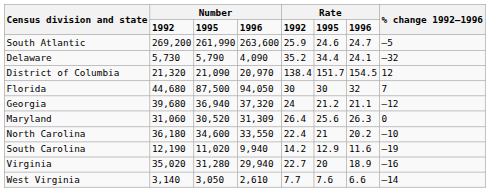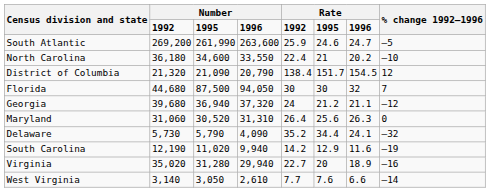 <table class="wikitable">
 <tr>
 <th rowspan="2">Census division and state</th>
 <th colspan="3">Number</th>
 <th colspan="3">Rate</th>
 <th rowspan="2">% change 1992–1996</th>
 </tr>
 <tr>
 <td><strong>1992</strong></td>
 <td><strong>1995</strong></td>
 <td><strong>1996</strong></td>
 <td><strong>1992</strong></td>
 <td><strong>1995</strong></td>
 <td><strong>1996</strong></td>
 </tr>
 <tr>
 <td>South Atlantic</td>
 <td>269,200</td>
 <td>261,990</td>
 <td>263,600</td>
 <td>25.9</td>
 <td>24.6</td>
 <td>24.7</td>
 <td>–5</td>
 </tr>
 <tr>
-<td>Delaware</td>
-<td>5,730</td>
-<td>5,790</td>
-<td>4,090</td>
-<td>35.2</td>
-<td>34.4</td>
-<td>24.1</td>
-<td>–32</td>
+<td>North Carolina</td>
+<td>36,180</td>
+<td>34,600</td>
+<td>33,550</td>
+<td>22.4</td>
+<td>21</td>
+<td>20.2</td>
+<td>–10</td>
 </tr>
 <tr>
 <td>District of Columbia</td>
 <td>21,320</td>
 <td>21,090</td>
-<td>20,970</td>
+<td>20,790</td>
 <td>138.4</td>
 <td>151.7</td>
 <td>154.5</td>
 <td>12</td>
 </tr>
 <tr>
 <td>Florida</td>
 <td>44,680</td>
 <td>87,500</td>
 <td>94,050</td>
 <td>30</td>
 <td>30</td>
 <td>32</td>
 <td>7</td>
 </tr>
 <tr>
 <td>Georgia</td>
 <td>39,680</td>
 <td>36,940</td>
 <td>37,320</td>
 <td>24</td>
 <td>21.2</td>
 <td>21.1</td>
 <td>–12</td>
 </tr>
 <tr>
 <td>Maryland</td>
 <td>31,060</td>
 <td>30,520</td>
-<td>31,309</td>
+<td>31,310</td>
 <td>26.4</td>
 <td>25.6</td>
 <td>26.3</td>
 <td>0</td>
 </tr>
 <tr>
-<td>North Carolina</td>
-<td>36,180</td>
-<td>34,600</td>
-<td>33,550</td>
-<td>22.4</td>
-<td>21</td>
-<td>20.2</td>
-<td>–10</td>
+<td>Delaware</td>
+<td>5,730</td>
+<td>5,790</td>
+<td>4,090</td>
+<td>35.2</td>
+<td>34.4</td>
+<td>24.1</td>
+<td>–32</td>
 </tr>
 <tr>
 <td>South Carolina</td>
 <td>12,190</td>
 <td>11,020</td>
 <td>9,940</td>
 <td>14.2</td>
 <td>12.9</td>
 <td>11.6</td>
 <td>–19</td>
 </tr>
 <tr>
 <td>Virginia</td>
 <td>35,020</td>
 <td>31,280</td>
 <td>29,940</td>
 <td>22.7</td>
 <td>20</td>
 <td>18.9</td>
 <td>–16</td>
 </tr>
 <tr>
 <td>West Virginia</td>
 <td>3,140</td>
 <td>3,050</td>
 <td>2,610</td>
 <td>7.7</td>
 <td>7.6</td>
 <td>6.6</td>
 <td>–14</td>
 </tr>
 </table>
